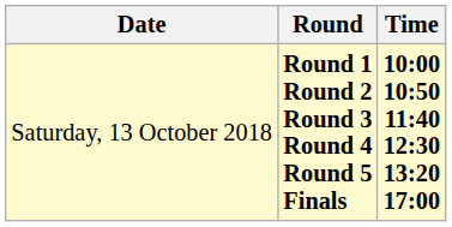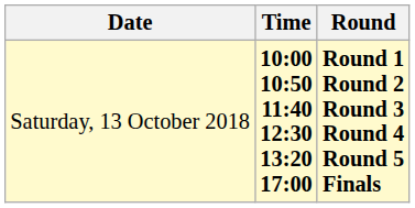 <table class="wikitable">
 <tr>
 <th>Date</th>
+<th>Time</th>
 <th>Round</th>
-<th>Time</th>
 </tr>
 <tr>
 <td style="background:lemonchiffon">Saturday, 13 October 2018</td>
+<td style="background:lemonchiffon" align="right"><strong>10:00<br>10:50<br>11:40<br>12:30<br>13:20<br>17:00</strong></td>
 <td style="background:lemonchiffon"><strong>Round 1<br>Round 2<br>Round 3<br>Round 4<br>Round 5<br>Finals</strong></td>
-<td style="background:lemonchiffon" align="right"><strong>10:00<br>10:50<br>11:40<br>12:30<br>13:20<br>17:00</strong></td>
 </tr>
 </table>
